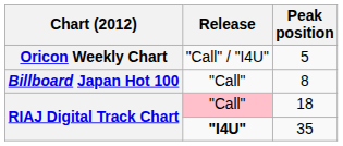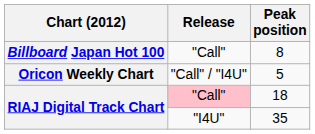 <table class="wikitable plainrowheaders sortable" style="text-align:center;" border="1">
 <tr>
 <th scope="col">Chart (2012)</th>
 <th scope="col">Release</th>
 <th scope="col">Peak<br>position</th>
 </tr>
 <tr>
+<th scope="row"><em><a href='#'>Billboard</a></em> <a href='#'>Japan Hot 100</a></th>
+<td>"Call"</td>
+<td>8</td>
+</tr>
+<tr>
 <th scope="row"><a href='#'>Oricon</a> Weekly Chart</th>
 <td>"Call" / "I4U"</td>
 <td>5</td>
-</tr>
-<tr>
-<th scope="row"><em><a href='#'>Billboard</a></em> <a href='#'>Japan Hot 100</a></th>
-<td>"Call"</td>
-<td>8</td>
 </tr>
 <tr>
 <th scope="row" rowspan="2"><a href='#'>RIAJ Digital Track Chart</a></th>
 <td style="background: pink;">"Call"</td>
 <td>18</td>
 </tr>
 <tr>
-<td><strong>"I4U"</strong></td>
+<td>"I4U"</td>
 <td>35</td>
 </tr>
 </table>
